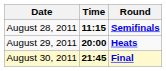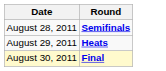 <table class="wikitable">
 <tr>
 <th>Date</th>
-<th>Time</th>
 <th>Round</th>
 </tr>
 <tr>
 <td>August 28, 2011</td>
-<td><strong>11:15</strong></td>
 <td><strong><a href='#'>Semifinals</a></strong></td>
 </tr>
 <tr>
 <td>August 29, 2011</td>
-<td><strong>20:00</strong></td>
 <td><strong><a href='#'>Heats</a></strong></td>
 </tr>
 <tr style=background:lemonchiffon>
 <td>August 30, 2011</td>
-<td><strong>21:45</strong></td>
 <td><strong><a href='#'>Final</a></strong></td>
 </tr>
 </table>
